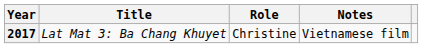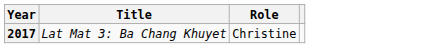 <table class="wikitable plainrowheaders">
 <tr>
 <th scope="col">Year</th>
 <th scope="col">Title</th>
 <th scope="col">Role</th>
-<th scope="col">Notes</th>
 <th scope="col" class="unsortable"></th>
 </tr>
 <tr>
 <th scope="row">2017</th>
 <td><em>Lat Mat 3: Ba Chang Khuyet</em></td>
 <td>Christine</td>
-<td>Vietnamese film</td>
 <td style="text-align:center"></td>
 </tr>
 </table>
